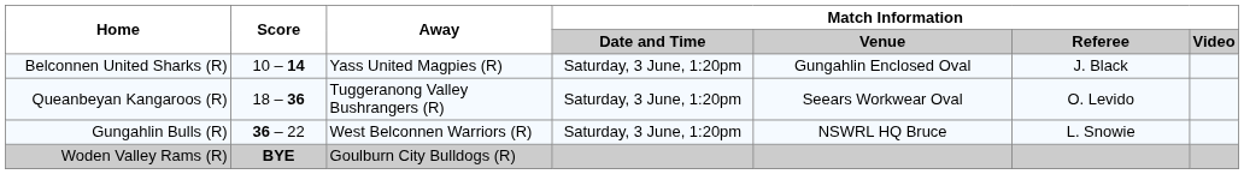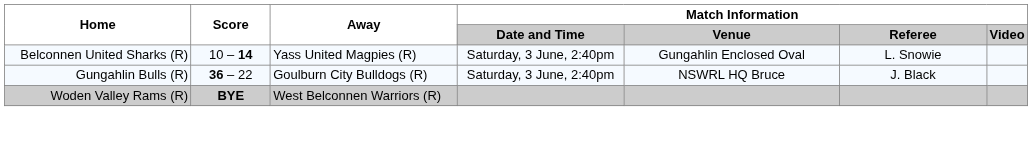 <table border="1" cellpadding="3" cellspacing="0" width="100%" style="border-collapse:collapse;  text-align:center;">
 <tr>
 <th rowspan="2" width="19%">Home</th>
 <th rowspan="2" width="8%">Score</th>
 <th rowspan="2" width="19%">Away</th>
 <th colspan="4">Match Information</th>
 </tr>
 <tr style="background:#CCCCCC">
 <th width="17%">Date and Time</th>
 <th width="22%">Venue</th>
 <th width="50%">Referee</th>
 <th>Video</th>
 </tr>
 <tr style="text-align:center; background:#f5faff;">
 <td align="right">Belconnen United Sharks (R) </td>
 <td>10 – <strong>14</strong></td>
 <td align="left"> Yass United Magpies (R)</td>
-<td>Saturday, 3 June, 1:20pm</td>
+<td>Saturday, 3 June, 2:40pm</td>
 <td>Gungahlin Enclosed Oval</td>
-<td>J. Black</td>
-<td></td>
-</tr>
-<tr style="text-align:center; background:#f5faff;">
-<td align="right">Queanbeyan Kangaroos (R) </td>
-<td>18 – <strong>36</strong></td>
-<td align="left"> Tuggeranong Valley Bushrangers (R)</td>
-<td>Saturday, 3 June, 1:20pm</td>
-<td>Seears Workwear Oval</td>
-<td>O. Levido</td>
+<td>L. Snowie</td>
 <td></td>
 </tr>
 <tr style="text-align:center; background:#f5faff;">
 <td align="right">Gungahlin Bulls (R) </td>
 <td><strong>36</strong> – 22</td>
-<td align="left"> West Belconnen Warriors (R)</td>
-<td>Saturday, 3 June, 1:20pm</td>
+<td align="left"> Goulburn City Bulldogs (R)</td>
+<td>Saturday, 3 June, 2:40pm</td>
 <td>NSWRL HQ Bruce</td>
-<td>L. Snowie</td>
+<td>J. Black</td>
 <td></td>
 </tr>
 <tr style="text-align:center; background:#CCCCCC;">
 <td align="right">Woden Valley Rams (R) </td>
 <td><strong>BYE</strong></td>
-<td align="left"> Goulburn City Bulldogs (R)</td>
+<td align="left"> West Belconnen Warriors (R)</td>
 <td></td>
 <td></td>
 <td></td>
 <td></td>
 </tr>
 </table>
